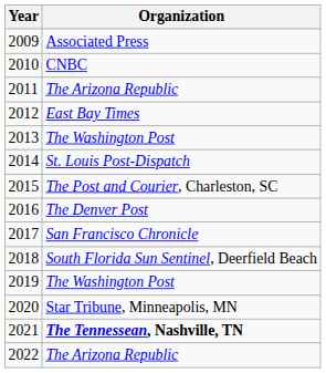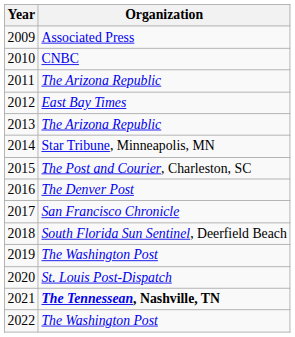 <table class="wikitable sortable">
 <tr>
 <th>Year</th>
 <th>Organization</th>
 </tr>
 <tr>
 <td>2009</td>
 <td><a href='#'>Associated Press</a></td>
 </tr>
 <tr>
 <td>2010</td>
 <td><a href='#'>CNBC</a></td>
 </tr>
 <tr>
 <td>2011</td>
 <td><em><a href='#'>The Arizona Republic</a></em></td>
 </tr>
 <tr>
 <td>2012</td>
 <td><em><a href='#'>East Bay Times</a></em></td>
 </tr>
 <tr>
 <td>2013</td>
-<td><em><a href='#'>The Washington Post</a></em></td>
+<td><em><a href='#'>The Arizona Republic</a></em></td>
 </tr>
 <tr>
 <td>2014</td>
-<td><em><a href='#'>St. Louis Post-Dispatch</a></em></td>
+<td><a href='#'>Star Tribune</a>, Minneapolis, MN</td>
 </tr>
 <tr>
 <td>2015</td>
 <td><em><a href='#'>The Post and Courier</a></em>, Charleston, SC</td>
 </tr>
 <tr>
 <td>2016</td>
 <td><em><a href='#'>The Denver Post</a></em></td>
 </tr>
 <tr>
 <td>2017</td>
 <td><em><a href='#'>San Francisco Chronicle</a></em></td>
 </tr>
 <tr>
 <td>2018</td>
 <td><em><a href='#'>South Florida Sun Sentinel</a></em>, Deerfield Beach</td>
 </tr>
 <tr>
 <td>2019</td>
 <td><em><a href='#'>The Washington Post</a></em></td>
 </tr>
 <tr>
 <td>2020</td>
-<td><a href='#'>Star Tribune</a>, Minneapolis, MN</td>
+<td><em><a href='#'>St. Louis Post-Dispatch</a></em></td>
 </tr>
 <tr>
 <td>2021</td>
 <td><strong><em><a href='#'>The Tennessean</a></em>, Nashville, TN</strong></td>
 </tr>
 <tr>
 <td>2022</td>
-<td><em><a href='#'>The Arizona Republic</a></em></td>
+<td><em><a href='#'>The Washington Post</a></em></td>
 </tr>
 </table>
